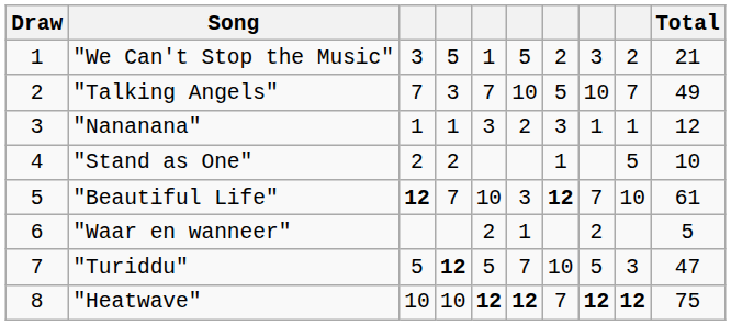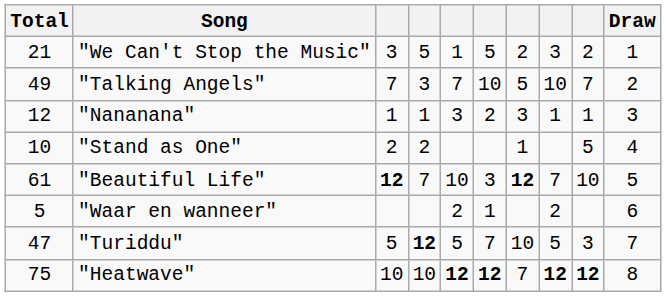 <table class="wikitable plainrowheaders" style="margin: 1em auto 1em auto; text-align:center;">
 <tr>
-<th>Draw</th>
+<th>Total</th>
 <th>Song</th>
 <th></th>
 <th></th>
 <th></th>
 <th></th>
 <th></th>
 <th></th>
 <th></th>
-<th>Total</th>
+<th>Draw</th>
 </tr>
 <tr>
-<td>1</td>
+<td>21</td>
 <td align="left">"We Can't Stop the Music"</td>
 <td>3</td>
 <td>5</td>
 <td>1</td>
 <td>5</td>
 <td>2</td>
 <td>3</td>
 <td>2</td>
-<td>21</td>
+<td>1</td>
 </tr>
 <tr>
-<td>2</td>
+<td>49</td>
 <td align="left">"Talking Angels"</td>
 <td>7</td>
 <td>3</td>
 <td>7</td>
 <td>10</td>
 <td>5</td>
 <td>10</td>
 <td>7</td>
-<td>49</td>
+<td>2</td>
 </tr>
 <tr>
-<td>3</td>
+<td>12</td>
 <td align="left">"Nananana"</td>
 <td>1</td>
 <td>1</td>
 <td>3</td>
 <td>2</td>
 <td>3</td>
 <td>1</td>
 <td>1</td>
-<td>12</td>
+<td>3</td>
 </tr>
 <tr>
-<td>4</td>
+<td>10</td>
 <td align="left">"Stand as One"</td>
 <td>2</td>
 <td>2</td>
 <td></td>
 <td></td>
 <td>1</td>
 <td></td>
 <td>5</td>
-<td>10</td>
+<td>4</td>
 </tr>
 <tr>
-<td>5</td>
+<td>61</td>
 <td align="left">"Beautiful Life"</td>
 <td><strong>12</strong></td>
 <td>7</td>
 <td>10</td>
 <td>3</td>
 <td><strong>12</strong></td>
 <td>7</td>
 <td>10</td>
-<td>61</td>
+<td>5</td>
 </tr>
 <tr>
-<td>6</td>
+<td>5</td>
 <td align="left">"Waar en wanneer"</td>
 <td></td>
 <td></td>
 <td>2</td>
 <td>1</td>
 <td></td>
 <td>2</td>
 <td></td>
-<td>5</td>
+<td>6</td>
 </tr>
 <tr>
-<td>7</td>
+<td>47</td>
 <td align="left">"Turiddu"</td>
 <td>5</td>
 <td><strong>12</strong></td>
 <td>5</td>
 <td>7</td>
 <td>10</td>
 <td>5</td>
 <td>3</td>
-<td>47</td>
+<td>7</td>
 </tr>
 <tr>
-<td>8</td>
+<td>75</td>
 <td align="left">"Heatwave"</td>
 <td>10</td>
 <td>10</td>
 <td><strong>12</strong></td>
 <td><strong>12</strong></td>
 <td>7</td>
 <td><strong>12</strong></td>
 <td><strong>12</strong></td>
-<td>75</td>
+<td>8</td>
 </tr>
 </table>
